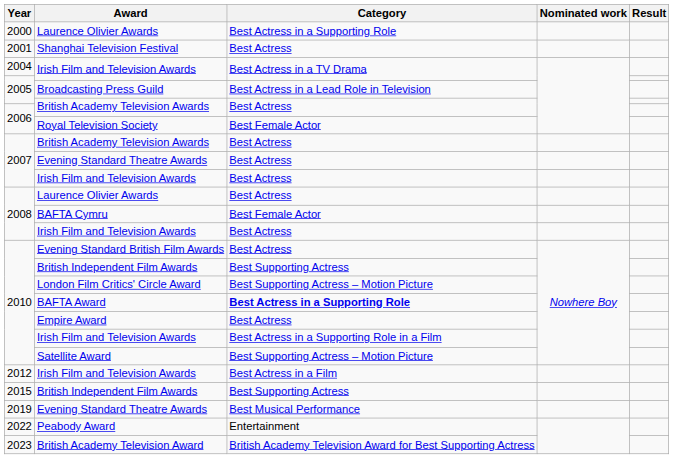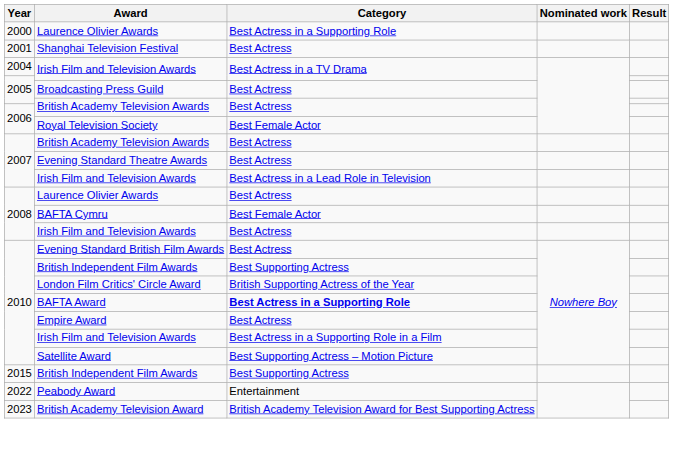 <table class="wikitable">
 <tr>
 <th>Year</th>
 <th>Award</th>
 <th>Category</th>
 <th>Nominated work</th>
 <th>Result</th>
 </tr>
 <tr>
 <td>2000</td>
 <td><a href='#'>Laurence Olivier Awards</a></td>
 <td><a href='#'>Best Actress in a Supporting Role</a></td>
 <td></td>
 <td></td>
 </tr>
 <tr>
 <td>2001</td>
 <td rowspan=1><a href='#'>Shanghai Television Festival</a></td>
 <td rowspan=1><a href='#'>Best Actress</a></td>
 <td rowspan=1></td>
 <td></td>
 </tr>
 <tr>
 <td>2004</td>
 <td rowspan=2><a href='#'>Irish Film and Television Awards</a></td>
 <td rowspan=2><a href='#'>Best Actress in a TV Drama</a></td>
 <td rowspan=6></td>
 <td></td>
 </tr>
 <tr>
 <td rowspan=3>2005</td>
 <td></td>
 </tr>
 <tr>
 <td><a href='#'>Broadcasting Press Guild</a></td>
-<td><a href='#'>Best Actress in a Lead Role in Television</a></td>
+<td><a href='#'>Best Actress</a></td>
 <td></td>
 </tr>
 <tr>
 <td rowspan=2><a href='#'>British Academy Television Awards</a></td>
 <td rowspan=2><a href='#'>Best Actress</a></td>
 <td></td>
 </tr>
 <tr>
 <td rowspan=2>2006</td>
 <td></td>
 </tr>
 <tr>
 <td><a href='#'>Royal Television Society</a></td>
 <td><a href='#'>Best Female Actor</a></td>
 <td></td>
 </tr>
 <tr>
 <td rowspan=3>2007</td>
 <td><a href='#'>British Academy Television Awards</a></td>
 <td><a href='#'>Best Actress</a></td>
 <td></td>
 <td></td>
 </tr>
 <tr>
 <td><a href='#'>Evening Standard Theatre Awards</a></td>
 <td><a href='#'>Best Actress</a></td>
 <td></td>
 <td></td>
 </tr>
 <tr>
 <td><a href='#'>Irish Film and Television Awards</a></td>
-<td><a href='#'>Best Actress</a></td>
+<td><a href='#'>Best Actress in a Lead Role in Television</a></td>
 <td></td>
 <td></td>
 </tr>
 <tr>
 <td rowspan="3">2008</td>
 <td><a href='#'>Laurence Olivier Awards</a></td>
 <td><a href='#'>Best Actress</a></td>
 <td></td>
 <td></td>
 </tr>
 <tr>
 <td><a href='#'>BAFTA Cymru</a></td>
 <td><a href='#'>Best Female Actor</a></td>
 <td></td>
 <td></td>
 </tr>
 <tr>
 <td><a href='#'>Irish Film and Television Awards</a></td>
 <td><a href='#'>Best Actress</a></td>
 <td></td>
 <td></td>
 </tr>
 <tr>
 <td rowspan=7>2010</td>
 <td><a href='#'>Evening Standard British Film Awards</a></td>
 <td><a href='#'>Best Actress</a></td>
 <td rowspan=7 style="text-align:center;"><em><a href='#'>Nowhere Boy</a></em></td>
 <td></td>
 </tr>
 <tr>
 <td><a href='#'>British Independent Film Awards</a></td>
 <td><a href='#'>Best Supporting Actress</a></td>
 <td></td>
 </tr>
 <tr>
 <td><a href='#'>London Film Critics' Circle Award</a></td>
-<td><a href='#'>Best Supporting Actress – Motion Picture</a></td>
+<td><a href='#'>British Supporting Actress of the Year</a></td>
 <td></td>
 </tr>
 <tr>
 <td><a href='#'>BAFTA Award</a></td>
 <td><strong><a href='#'>Best Actress in a Supporting Role</a></strong></td>
 <td></td>
 </tr>
 <tr>
 <td><a href='#'>Empire Award</a></td>
 <td><a href='#'>Best Actress</a></td>
 <td></td>
 </tr>
 <tr>
 <td><a href='#'>Irish Film and Television Awards</a></td>
 <td><a href='#'>Best Actress in a Supporting Role in a Film</a></td>
 <td></td>
 </tr>
 <tr>
 <td><a href='#'>Satellite Award</a></td>
 <td><a href='#'>Best Supporting Actress – Motion Picture</a></td>
 <td></td>
 </tr>
 <tr>
-<td>2012</td>
-<td><a href='#'>Irish Film and Television Awards</a></td>
-<td><a href='#'>Best Actress in a Film</a></td>
-<td></td>
-<td></td>
-</tr>
-<tr>
 <td>2015</td>
 <td><a href='#'>British Independent Film Awards</a></td>
 <td><a href='#'>Best Supporting Actress</a></td>
-<td></td>
-<td></td>
-</tr>
-<tr>
-<td>2019</td>
-<td><a href='#'>Evening Standard Theatre Awards</a></td>
-<td><a href='#'>Best Musical Performance</a></td>
 <td></td>
 <td></td>
 </tr>
 <tr>
 <td>2022</td>
 <td><a href='#'>Peabody Award</a></td>
 <td>Entertainment</td>
 <td rowspan=2></td>
 <td></td>
 </tr>
 <tr>
 <td>2023</td>
 <td><a href='#'>British Academy Television Award</a></td>
 <td><a href='#'>British Academy Television Award for Best Supporting Actress</a></td>
 <td></td>
 </tr>
 </table>
